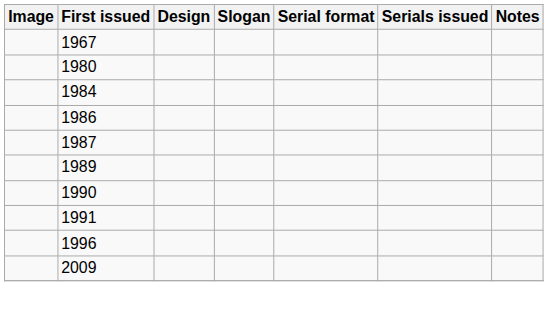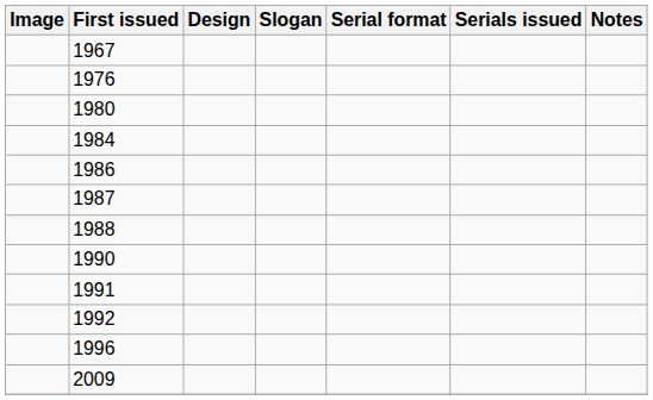 <table class="wikitable">
 <tr>
 <th>Image</th>
 <th>First issued</th>
 <th>Design</th>
 <th>Slogan</th>
 <th>Serial format</th>
 <th>Serials issued</th>
 <th>Notes</th>
 </tr>
 <tr>
 <td></td>
 <td>1967</td>
+<td></td>
+<td></td>
+<td></td>
+<td></td>
+<td></td>
+</tr>
+<tr>
+<td></td>
+<td>1976</td>
 <td></td>
 <td></td>
 <td></td>
 <td></td>
 <td></td>
 </tr>
 <tr>
 <td></td>
 <td>1980</td>
 <td></td>
 <td></td>
 <td></td>
 <td></td>
 <td></td>
 </tr>
 <tr>
 <td></td>
 <td>1984</td>
 <td></td>
 <td></td>
 <td></td>
 <td></td>
 <td></td>
 </tr>
 <tr>
 <td></td>
 <td>1986</td>
 <td></td>
 <td></td>
 <td></td>
 <td></td>
 <td></td>
 </tr>
 <tr>
 <td></td>
 <td>1987</td>
 <td></td>
 <td></td>
 <td></td>
 <td></td>
 <td></td>
 </tr>
 <tr>
 <td></td>
-<td>1989</td>
+<td>1988</td>
 <td></td>
 <td></td>
 <td></td>
 <td></td>
 <td></td>
 </tr>
 <tr>
 <td></td>
 <td>1990</td>
 <td></td>
 <td></td>
 <td></td>
 <td></td>
 <td></td>
 </tr>
 <tr>
 <td></td>
 <td>1991</td>
+<td></td>
+<td></td>
+<td></td>
+<td></td>
+<td></td>
+</tr>
+<tr>
+<td></td>
+<td>1992</td>
 <td></td>
 <td></td>
 <td></td>
 <td></td>
 <td></td>
 </tr>
 <tr>
 <td></td>
 <td>1996</td>
 <td></td>
 <td></td>
 <td></td>
 <td></td>
 <td></td>
 </tr>
 <tr>
 <td></td>
 <td>2009</td>
 <td></td>
 <td></td>
 <td></td>
 <td></td>
 <td></td>
 </tr>
 <tr>
 </tr>
 </table>
